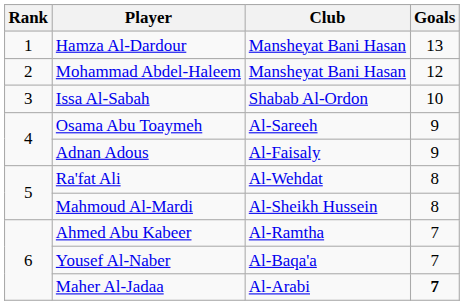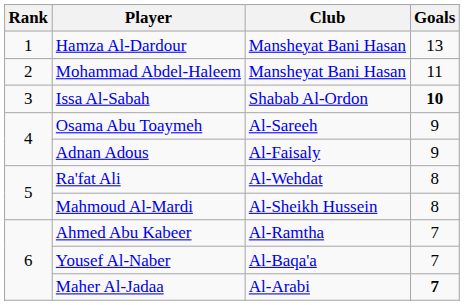 <table class="wikitable" style="text-align:center">
 <tr>
 <th>Rank</th>
 <th>Player</th>
 <th>Club</th>
 <th>Goals</th>
 </tr>
 <tr>
 <td rowspan="1">1</td>
 <td align="left"> <a href='#'>Hamza Al-Dardour</a></td>
 <td align="left"><a href='#'>Mansheyat Bani Hasan</a></td>
 <td>13</td>
 </tr>
 <tr>
 <td rowspan="1">2</td>
 <td align="left"> <a href='#'>Mohammad Abdel-Haleem</a></td>
 <td align="left"><a href='#'>Mansheyat Bani Hasan</a></td>
-<td>12</td>
+<td>11</td>
 </tr>
 <tr>
 <td rowspan="1">3</td>
 <td align="left"> <a href='#'>Issa Al-Sabah</a></td>
 <td align="left"><a href='#'>Shabab Al-Ordon</a></td>
-<td>10</td>
+<td><strong>10</strong></td>
 </tr>
 <tr>
 <td rowspan="2">4</td>
 <td align="left"> <a href='#'>Osama Abu Toaymeh</a></td>
 <td align="left"><a href='#'>Al-Sareeh</a></td>
 <td>9</td>
 </tr>
 <tr>
 <td align="left"> <a href='#'>Adnan Adous</a></td>
 <td align="left"><a href='#'>Al-Faisaly</a></td>
 <td>9</td>
 </tr>
 <tr>
 <td rowspan="2">5</td>
 <td align="left"> <a href='#'>Ra'fat Ali</a></td>
 <td align="left"><a href='#'>Al-Wehdat</a></td>
 <td>8</td>
 </tr>
 <tr>
 <td align="left"> <a href='#'>Mahmoud Al-Mardi</a></td>
 <td align="left"><a href='#'>Al-Sheikh Hussein</a></td>
 <td>8</td>
 </tr>
 <tr>
 <td rowspan="3">6</td>
 <td align="left"> <a href='#'>Ahmed Abu Kabeer</a></td>
 <td align="left"><a href='#'>Al-Ramtha</a></td>
 <td>7</td>
 </tr>
 <tr>
 <td align="left"> <a href='#'>Yousef Al-Naber</a></td>
 <td align="left"><a href='#'>Al-Baqa'a</a></td>
 <td>7</td>
 </tr>
 <tr>
 <td align="left"> <a href='#'>Maher Al-Jadaa</a></td>
 <td align="left"><a href='#'>Al-Arabi</a></td>
 <td><strong>7</strong></td>
 </tr>
 </table>
